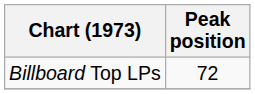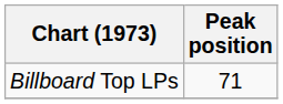 <table class="wikitable">
 <tr>
 <th>Chart (1973)</th>
 <th>Peak<br>position</th>
 </tr>
 <tr>
 <td><em>Billboard</em> Top LPs</td>
-<td align="center">72</td>
+<td align="center">71</td>
 </tr>
 <tr>
 </tr>
 </table>
